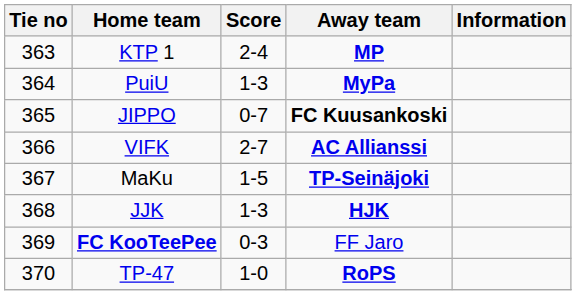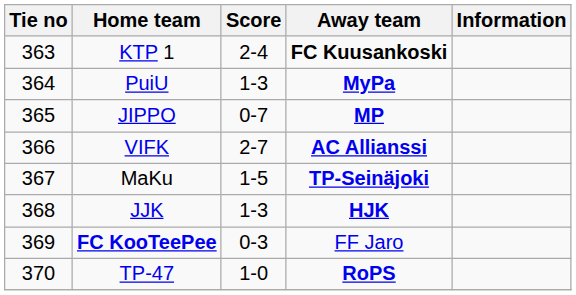 <table class="wikitable" style="text-align:center">
 <tr>
 <th style= width="40px">Tie no</th>
 <th style= width="150px">Home team</th>
 <th style= width="60px">Score</th>
 <th style= width="150px">Away team</th>
 <th style= width="30px">Information</th>
 </tr>
 <tr>
 <td>363</td>
 <td><a href='#'>KTP</a> 1</td>
 <td>2-4</td>
-<td><strong><a href='#'>MP</a></strong></td>
+<td><strong>FC Kuusankoski</strong></td>
 <td></td>
 </tr>
 <tr>
 <td>364</td>
 <td><a href='#'>PuiU</a></td>
 <td>1-3</td>
 <td><strong><a href='#'>MyPa</a></strong></td>
 <td></td>
 </tr>
 <tr>
 <td>365</td>
 <td><a href='#'>JIPPO</a></td>
 <td>0-7</td>
-<td><strong>FC Kuusankoski</strong></td>
+<td><strong><a href='#'>MP</a></strong></td>
 <td></td>
 </tr>
 <tr>
 <td>366</td>
 <td><a href='#'>VIFK</a></td>
 <td>2-7</td>
 <td><strong><a href='#'>AC Allianssi</a></strong></td>
 <td></td>
 </tr>
 <tr>
 <td>367</td>
 <td>MaKu</td>
 <td>1-5</td>
 <td><strong><a href='#'>TP-Seinäjoki</a></strong></td>
 <td></td>
 </tr>
 <tr>
 <td>368</td>
 <td><a href='#'>JJK</a></td>
 <td>1-3</td>
 <td><strong><a href='#'>HJK</a></strong></td>
 <td></td>
 </tr>
 <tr>
 <td>369</td>
 <td><strong><a href='#'>FC KooTeePee</a></strong></td>
 <td>0-3</td>
 <td><a href='#'>FF Jaro</a></td>
 <td></td>
 </tr>
 <tr>
 <td>370</td>
 <td><a href='#'>TP-47</a></td>
 <td>1-0</td>
 <td><strong><a href='#'>RoPS</a></strong></td>
 <td></td>
 </tr>
 <tr>
 </tr>
 </table>
